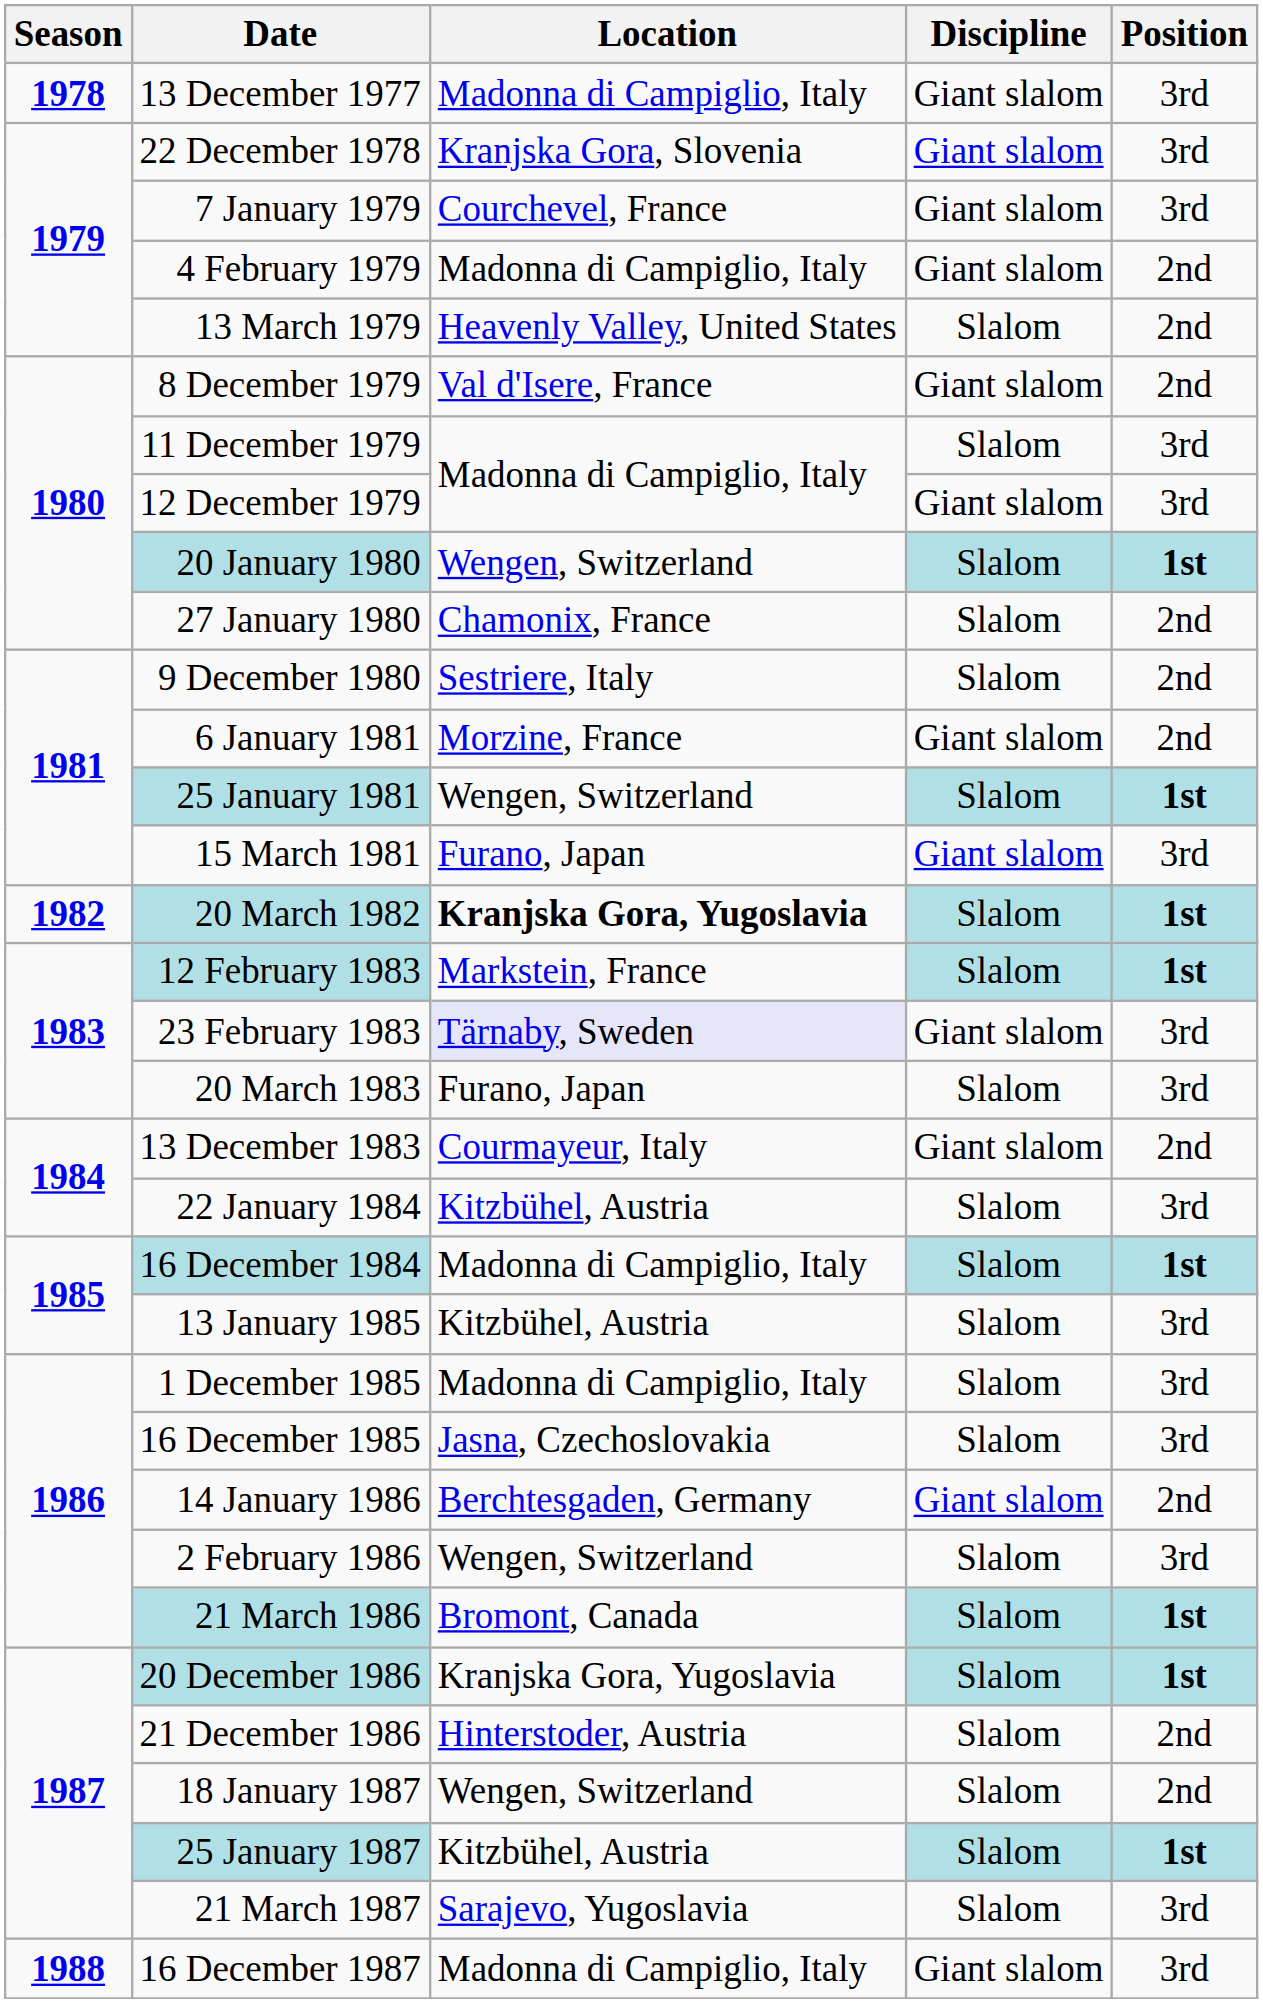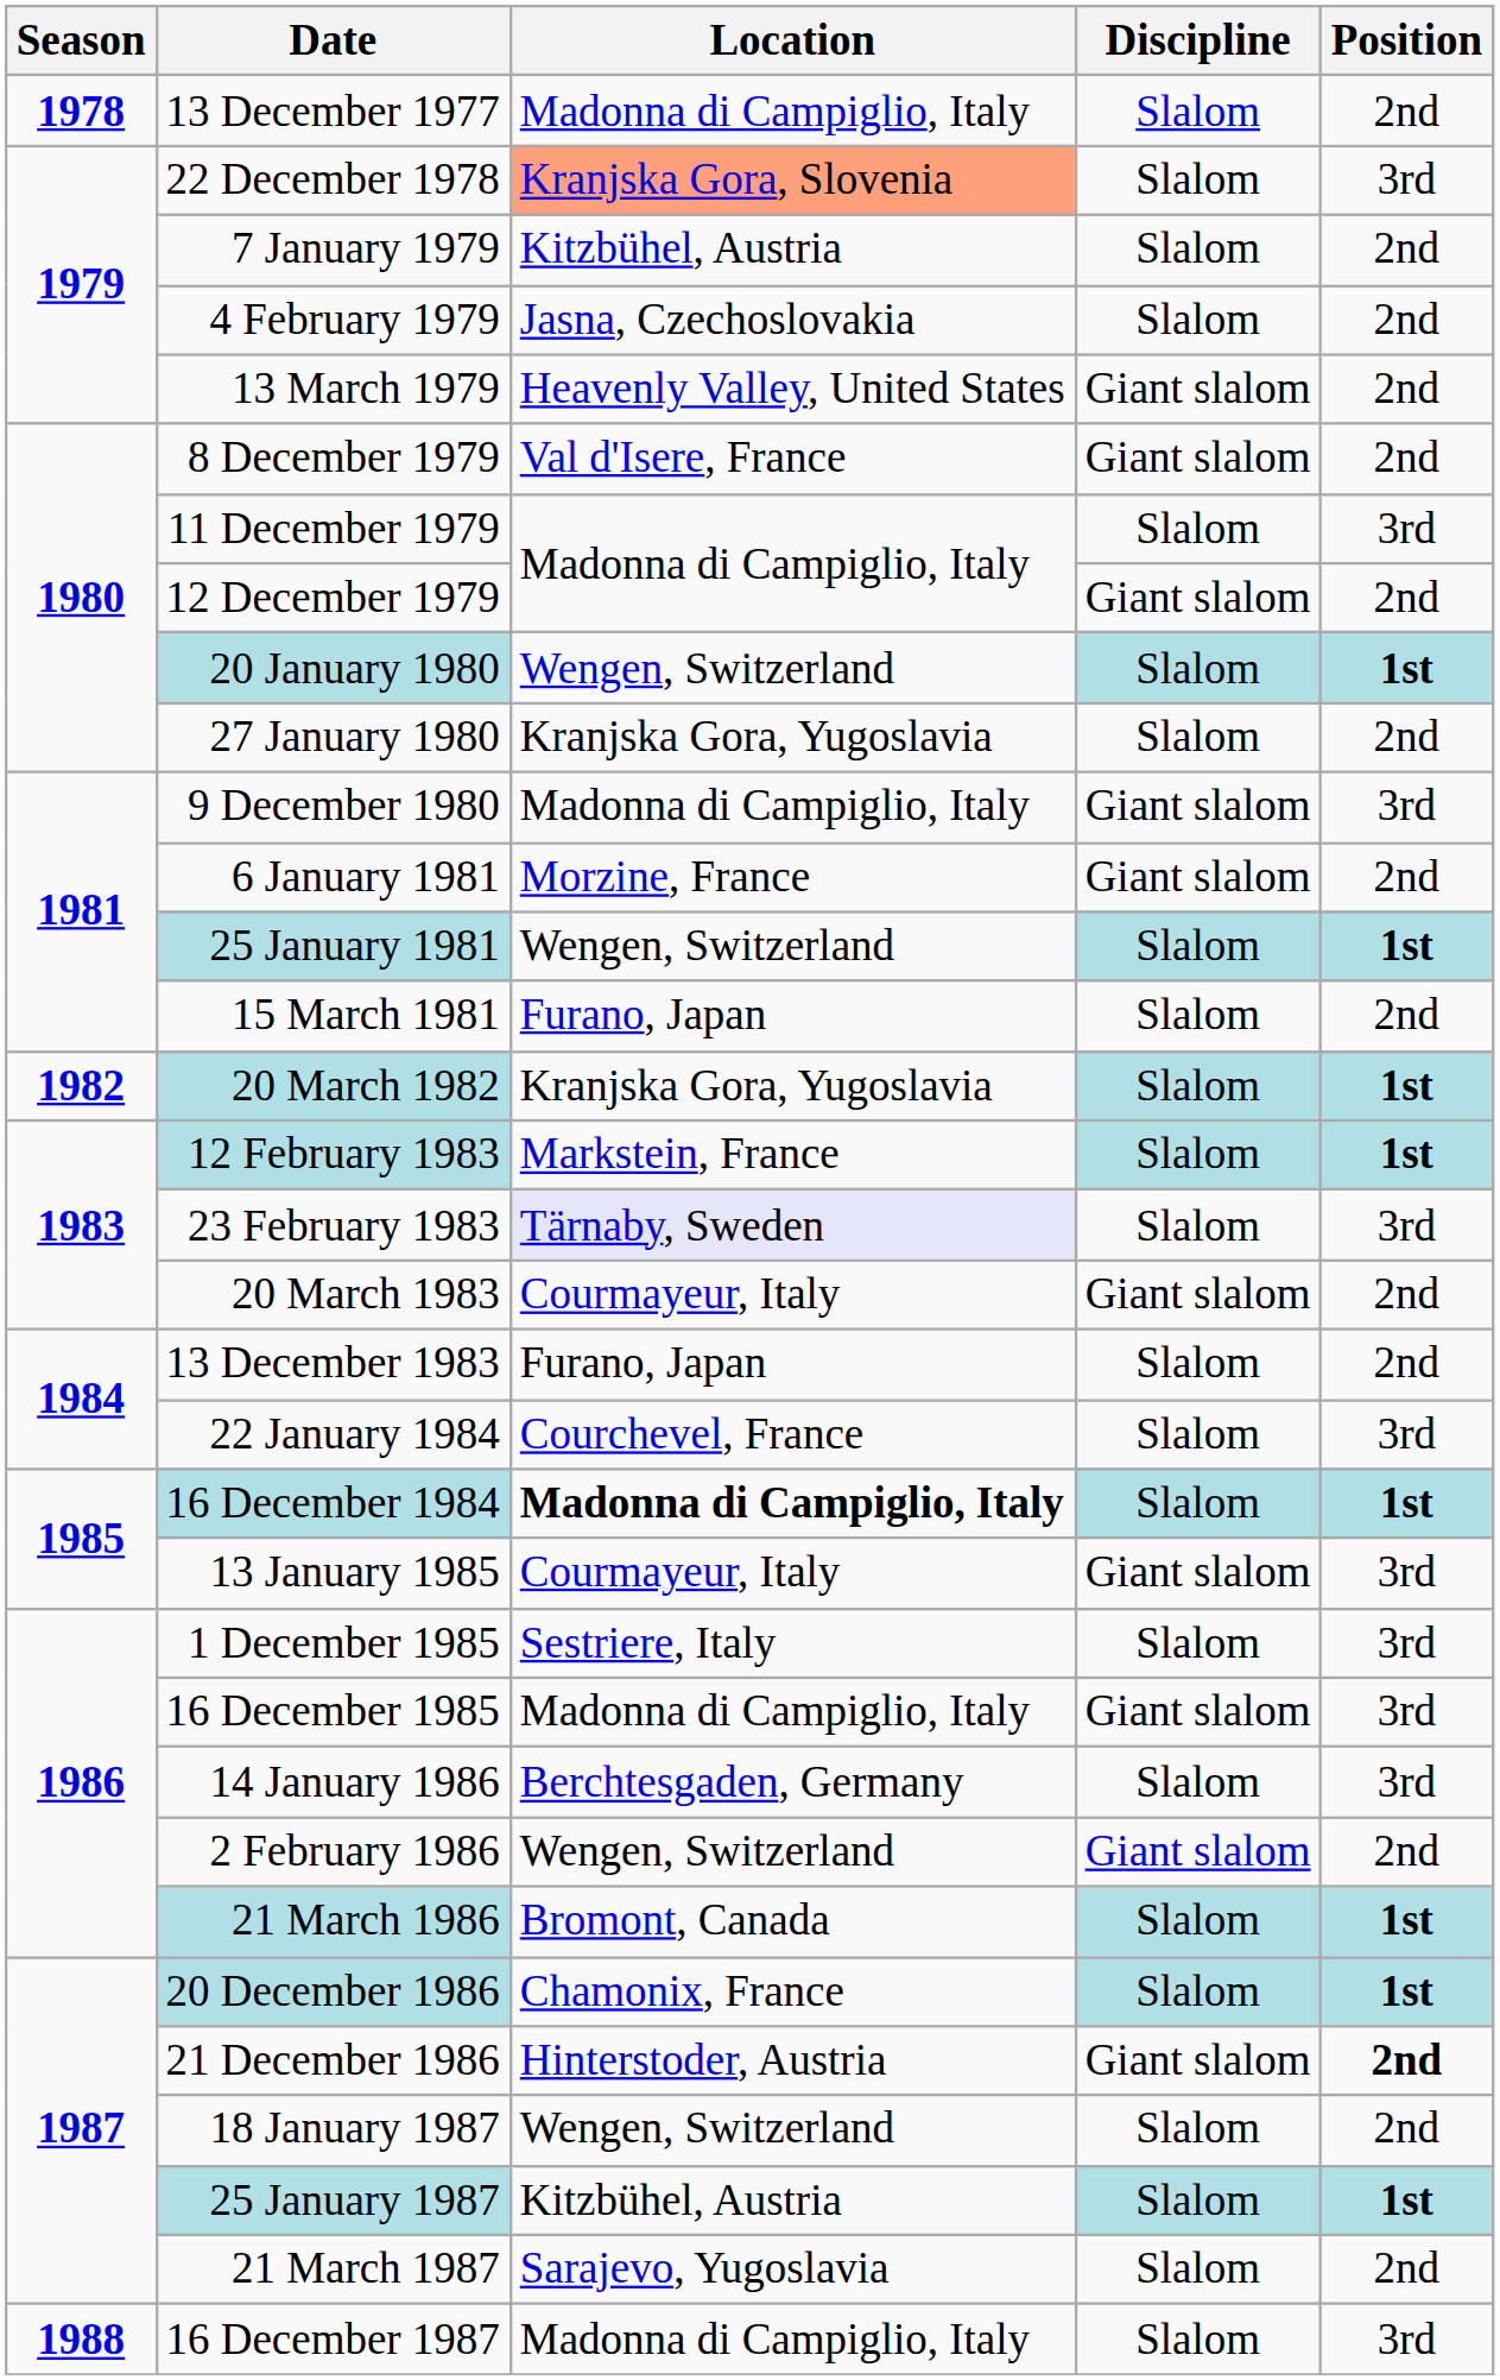 <table class="wikitable" style="text-align:center; font-size:100%;">
 <tr>
 <th>Season</th>
 <th>Date</th>
 <th>Location</th>
 <th>Discipline</th>
 <th>Position</th>
 </tr>
 <tr>
 <td><strong><a href='#'>1978</a></strong></td>
 <td align="right">13 December 1977</td>
 <td align="left"> <a href='#'>Madonna di Campiglio</a>, Italy</td>
-<td>Giant slalom</td>
-<td>3rd</td>
+<td><a href='#'>Slalom</a></td>
+<td>2nd</td>
 </tr>
 <tr>
 <td rowspan="4"><strong><a href='#'>1979</a></strong></td>
 <td align="right">22 December 1978</td>
-<td align="left"> <a href='#'>Kranjska Gora</a>, Slovenia</td>
-<td><a href='#'>Giant slalom</a></td>
+<td align="left" style="background: lightsalmon;"> <a href='#'>Kranjska Gora</a>, Slovenia</td>
+<td>Slalom</td>
 <td>3rd</td>
 </tr>
 <tr>
 <td align="right">7 January 1979</td>
-<td align="left"> <a href='#'>Courchevel</a>, France</td>
-<td>Giant slalom</td>
-<td>3rd</td>
+<td align="left"> <a href='#'>Kitzbühel</a>, Austria</td>
+<td>Slalom</td>
+<td>2nd</td>
 </tr>
 <tr>
 <td align="right">4 February 1979</td>
-<td align="left"> Madonna di Campiglio, Italy</td>
-<td>Giant slalom</td>
+<td align="left"> <a href='#'>Jasna</a>, Czechoslovakia</td>
+<td>Slalom</td>
 <td>2nd</td>
 </tr>
 <tr>
 <td align="right">13 March 1979</td>
 <td align="left"> <a href='#'>Heavenly Valley</a>, United States</td>
-<td>Slalom</td>
+<td>Giant slalom</td>
 <td>2nd</td>
 </tr>
 <tr>
 <td rowspan="5"><strong><a href='#'>1980</a></strong></td>
 <td align="right">8 December 1979</td>
 <td align="left"> <a href='#'>Val d'Isere</a>, France</td>
 <td>Giant slalom</td>
 <td>2nd</td>
 </tr>
 <tr>
 <td align="right">11 December 1979</td>
 <td rowspan="2" align="left"> Madonna di Campiglio, Italy</td>
 <td>Slalom</td>
 <td>3rd</td>
 </tr>
 <tr>
 <td align="right">12 December 1979</td>
 <td>Giant slalom</td>
-<td>3rd</td>
+<td>2nd</td>
 </tr>
 <tr>
 <td bgcolor="#BOEOE6" align="right">20 January 1980</td>
 <td align="left"> <a href='#'>Wengen</a>, Switzerland</td>
 <td bgcolor="#BOEOE6">Slalom</td>
 <td bgcolor="#BOEOE6"><strong>1st</strong></td>
 </tr>
 <tr>
 <td align="right">27 January 1980</td>
-<td align="left"> <a href='#'>Chamonix</a>, France</td>
+<td align="left"> Kranjska Gora, Yugoslavia</td>
 <td>Slalom</td>
 <td>2nd</td>
 </tr>
 <tr>
 <td rowspan="4"><strong><a href='#'>1981</a></strong></td>
 <td align="right">9 December 1980</td>
-<td align="left"> <a href='#'>Sestriere</a>, Italy</td>
-<td>Slalom</td>
-<td>2nd</td>
+<td align="left"> Madonna di Campiglio, Italy</td>
+<td>Giant slalom</td>
+<td>3rd</td>
 </tr>
 <tr>
 <td align="right">6 January 1981</td>
 <td align="left"> <a href='#'>Morzine</a>, France</td>
 <td>Giant slalom</td>
 <td>2nd</td>
 </tr>
 <tr>
 <td bgcolor="#BOEOE6" align="right">25 January 1981</td>
 <td align="left"> Wengen, Switzerland</td>
 <td bgcolor="#BOEOE6">Slalom</td>
 <td bgcolor="#BOEOE6"><strong>1st</strong></td>
 </tr>
 <tr>
 <td align="right">15 March 1981</td>
 <td align="left"> <a href='#'>Furano</a>, Japan</td>
-<td><a href='#'>Giant slalom</a></td>
-<td>3rd</td>
+<td>Slalom</td>
+<td>2nd</td>
 </tr>
 <tr>
 <td><strong><a href='#'>1982</a></strong></td>
 <td bgcolor="#BOEOE6" align="right">20 March 1982</td>
-<td align="left"><strong> Kranjska Gora, Yugoslavia</strong></td>
+<td align="left"> Kranjska Gora, Yugoslavia</td>
 <td bgcolor="#BOEOE6">Slalom</td>
 <td bgcolor="#BOEOE6"><strong>1st</strong></td>
 </tr>
 <tr>
 <td rowspan="3"><strong><a href='#'>1983</a></strong></td>
 <td bgcolor="#BOEOE6" align="right">12 February 1983</td>
 <td align="left"> <a href='#'>Markstein</a>, France</td>
 <td bgcolor="#BOEOE6">Slalom</td>
 <td bgcolor="#BOEOE6"><strong>1st</strong></td>
 </tr>
 <tr>
 <td align="right">23 February 1983</td>
 <td align="left" style="background: lavender;"> <a href='#'>Tärnaby</a>, Sweden</td>
-<td>Giant slalom</td>
+<td>Slalom</td>
 <td>3rd</td>
 </tr>
 <tr>
 <td align="right">20 March 1983</td>
-<td align="left"> Furano, Japan</td>
-<td>Slalom</td>
-<td>3rd</td>
-</tr>
-<tr>
-<td rowspan="2"><strong><a href='#'>1984</a></strong></td>
-<td align="right">13 December 1983</td>
 <td align="left"> <a href='#'>Courmayeur</a>, Italy</td>
 <td>Giant slalom</td>
 <td>2nd</td>
 </tr>
 <tr>
+<td rowspan="2"><strong><a href='#'>1984</a></strong></td>
+<td align="right">13 December 1983</td>
+<td align="left"> Furano, Japan</td>
+<td>Slalom</td>
+<td>2nd</td>
+</tr>
+<tr>
 <td align="right">22 January 1984</td>
-<td align="left"> <a href='#'>Kitzbühel</a>, Austria</td>
+<td align="left"> <a href='#'>Courchevel</a>, France</td>
 <td>Slalom</td>
 <td>3rd</td>
 </tr>
 <tr>
 <td rowspan="2"><strong><a href='#'>1985</a></strong></td>
 <td bgcolor="#BOEOE6" align="right">16 December 1984</td>
-<td align="left"> Madonna di Campiglio, Italy</td>
+<td align="left"><strong> Madonna di Campiglio, Italy</strong></td>
 <td bgcolor="#BOEOE6">Slalom</td>
 <td bgcolor="#BOEOE6"><strong>1st</strong></td>
 </tr>
 <tr>
 <td align="right">13 January 1985</td>
-<td align="left"> Kitzbühel, Austria</td>
-<td>Slalom</td>
+<td align="left"> <a href='#'>Courmayeur</a>, Italy</td>
+<td>Giant slalom</td>
 <td>3rd</td>
 </tr>
 <tr>
 <td rowspan="5"><strong><a href='#'>1986</a></strong></td>
 <td align="right">1 December 1985</td>
-<td align="left"> Madonna di Campiglio, Italy</td>
+<td align="left"> <a href='#'>Sestriere</a>, Italy</td>
 <td>Slalom</td>
 <td>3rd</td>
 </tr>
 <tr>
 <td align="right">16 December 1985</td>
-<td align="left"> <a href='#'>Jasna</a>, Czechoslovakia</td>
-<td>Slalom</td>
+<td align="left"> Madonna di Campiglio, Italy</td>
+<td>Giant slalom</td>
 <td>3rd</td>
 </tr>
 <tr>
 <td align="right">14 January 1986</td>
 <td align="left"> <a href='#'>Berchtesgaden</a>, Germany</td>
-<td><a href='#'>Giant slalom</a></td>
-<td>2nd</td>
+<td>Slalom</td>
+<td>3rd</td>
 </tr>
 <tr>
 <td align="right">2 February 1986</td>
 <td align="left"> Wengen, Switzerland</td>
-<td>Slalom</td>
-<td>3rd</td>
+<td><a href='#'>Giant slalom</a></td>
+<td>2nd</td>
 </tr>
 <tr>
 <td bgcolor="#BOEOE6" align="right">21 March 1986</td>
 <td align="left"> <a href='#'>Bromont</a>, Canada</td>
 <td bgcolor="#BOEOE6">Slalom</td>
 <td bgcolor="#BOEOE6"><strong>1st</strong></td>
 </tr>
 <tr>
 <td rowspan="5"><strong><a href='#'>1987</a></strong></td>
 <td bgcolor="#BOEOE6" align="right">20 December 1986</td>
-<td align="left"> Kranjska Gora, Yugoslavia</td>
+<td align="left"> <a href='#'>Chamonix</a>, France</td>
 <td bgcolor="#BOEOE6">Slalom</td>
 <td bgcolor="#BOEOE6"><strong>1st</strong></td>
 </tr>
 <tr>
 <td align="right">21 December 1986</td>
 <td align="left"> <a href='#'>Hinterstoder</a>, Austria</td>
-<td>Slalom</td>
-<td>2nd</td>
+<td>Giant slalom</td>
+<td><strong>2nd</strong></td>
 </tr>
 <tr>
 <td align="right">18 January 1987</td>
 <td align="left"> Wengen, Switzerland</td>
 <td>Slalom</td>
 <td>2nd</td>
 </tr>
 <tr>
 <td bgcolor="#BOEOE6" align="right">25 January 1987</td>
 <td align="left"> Kitzbühel, Austria</td>
 <td bgcolor="#BOEOE6">Slalom</td>
 <td bgcolor="#BOEOE6"><strong>1st</strong></td>
 </tr>
 <tr>
 <td align="right">21 March 1987</td>
 <td align="left"> <a href='#'>Sarajevo</a>, Yugoslavia</td>
 <td>Slalom</td>
-<td>3rd</td>
+<td>2nd</td>
 </tr>
 <tr>
 <td><strong><a href='#'>1988</a></strong></td>
 <td align="right">16 December 1987</td>
 <td align="left"> Madonna di Campiglio, Italy</td>
-<td>Giant slalom</td>
+<td>Slalom</td>
 <td>3rd</td>
 </tr>
 <tr>
 </tr>
 </table>
